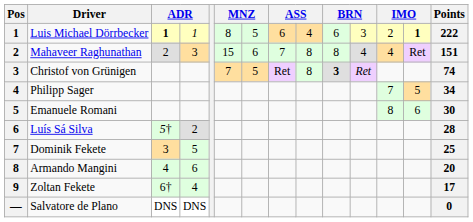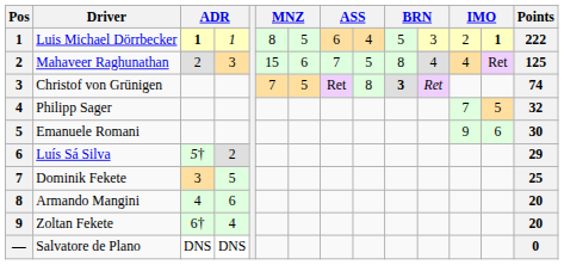 <table class="wikitable" style="font-size: 85%; text-align: center;">
 <tr valign="top">
 <th valign=middle>Pos</th>
 <th valign=middle>Driver</th>
 <th colspan=2><a href='#'>ADR</a><br></th>
 <th rowspan=11></th>
 <th colspan=2><a href='#'>MNZ</a><br></th>
 <th colspan=2><a href='#'>ASS</a><br></th>
 <th colspan=2><a href='#'>BRN</a><br></th>
 <th colspan=2><a href='#'>IMO</a><br></th>
 <th valign=middle>Points</th>
 </tr>
 <tr>
 <th>1</th>
 <td align=left nowrap> <a href='#'>Luis Michael Dörrbecker</a></td>
 <td style="background:#FFFFBF;" width=25><strong>1</strong></td>
 <td style="background:#FFFFBF;" width=25><em>1</em></td>
 <td style="background:#DFFFDF;" width=25>8</td>
 <td style="background:#DFFFDF;" width=25>5</td>
 <td style="background:#FFDF9F;" width=25>6</td>
 <td style="background:#FFDF9F;" width=25>4</td>
-<td style="background:#DFFFDF;" width=25>6</td>
+<td style="background:#DFFFDF;" width=25>5</td>
 <td style="background:#FFFFBF;" width=25>3</td>
 <td style="background:#FFFFBF;" width=25>2</td>
 <td style="background:#FFFFBF;" width=25><strong>1</strong></td>
 <th>222</th>
 </tr>
 <tr>
 <th>2</th>
 <td align=left> <a href='#'>Mahaveer Raghunathan</a></td>
 <td style="background:#DFDFDF;">2</td>
 <td style="background:#FFDF9F;">3</td>
 <td style="background:#DFFFDF;">15</td>
 <td style="background:#DFFFDF;">6</td>
 <td style="background:#DFFFDF;">7</td>
-<td style="background:#DFFFDF;">8</td>
+<td style="background:#DFFFDF;">5</td>
 <td style="background:#DFFFDF;">8</td>
 <td style="background:#DFDFDF;">4</td>
 <td style="background:#FFDF9F;">4</td>
 <td style="background:#EFCFFF;">Ret</td>
-<th>151</th>
+<th>125</th>
 </tr>
 <tr>
 <th>3</th>
 <td align=left> Christof von Grünigen</td>
 <td></td>
 <td></td>
 <td style="background:#FFDF9F;">7</td>
 <td style="background:#FFDF9F;">5</td>
 <td style="background:#EFCFFF;">Ret</td>
 <td style="background:#DFFFDF;">8</td>
 <td style="background:#DFDFDF;"><strong>3</strong></td>
 <td style="background:#EFCFFF;"><em>Ret</em></td>
 <td></td>
 <td></td>
 <th>74</th>
 </tr>
 <tr>
 <th>4</th>
 <td align=left> Philipp Sager</td>
 <td></td>
 <td></td>
 <td></td>
 <td></td>
 <td></td>
 <td></td>
 <td></td>
 <td></td>
 <td style="background:#DFFFDF;">7</td>
 <td style="background:#FFDF9F;">5</td>
-<th>34</th>
+<th>32</th>
 </tr>
 <tr>
 <th>5</th>
 <td align=left> Emanuele Romani</td>
 <td></td>
 <td></td>
 <td></td>
 <td></td>
 <td></td>
 <td></td>
 <td></td>
 <td></td>
-<td style="background:#DFFFDF;">8</td>
+<td style="background:#DFFFDF;">9</td>
 <td style="background:#DFFFDF;">6</td>
 <th>30</th>
 </tr>
 <tr>
 <th>6</th>
 <td align=left> <a href='#'>Luís Sá Silva</a></td>
 <td style="background:#dfffdF;"><em>5</em>†</td>
 <td style="background:#DFDFDF;">2</td>
 <td></td>
 <td></td>
 <td></td>
 <td></td>
 <td></td>
 <td></td>
 <td></td>
 <td></td>
-<th>28</th>
+<th>29</th>
 </tr>
 <tr>
 <th>7</th>
 <td align=left> Dominik Fekete</td>
 <td style="background:#FFDF9F;">3</td>
 <td style="background:#DFFFDF;">5</td>
 <td></td>
 <td></td>
 <td></td>
 <td></td>
 <td></td>
 <td></td>
 <td></td>
 <td></td>
 <th>25</th>
 </tr>
 <tr>
 <th>8</th>
 <td align=left> Armando Mangini</td>
 <td style="background:#DFFFDF;">4</td>
 <td style="background:#DFFFDF;">6</td>
 <td></td>
 <td></td>
 <td></td>
 <td></td>
 <td></td>
 <td></td>
 <td></td>
 <td></td>
 <th>20</th>
 </tr>
 <tr>
 <th>9</th>
 <td align=left> Zoltan Fekete</td>
 <td style="background:#dfffdF;">6†</td>
 <td style="background:#DFFFDF;">4</td>
 <td></td>
 <td></td>
 <td></td>
 <td></td>
 <td></td>
 <td></td>
 <td></td>
 <td></td>
-<th>17</th>
+<th>20</th>
 </tr>
 <tr>
 <th>—</th>
 <td align=left> Salvatore de Plano</td>
 <td style="background:#FFFFFF;">DNS</td>
 <td style="background:#FFFFFF;">DNS</td>
 <td></td>
 <td></td>
 <td></td>
 <td></td>
 <td></td>
 <td></td>
 <td></td>
 <td></td>
 <th>0</th>
 </tr>
 </table>
